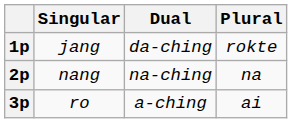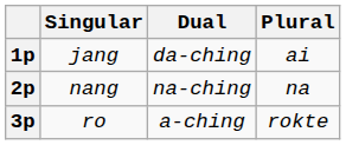 <table class="wikitable">
 <tr>
 <th></th>
 <th>Singular</th>
 <th>Dual</th>
 <th>Plural</th>
 </tr>
 <tr align="center">
 <th>1p</th>
 <td><em>jang</em></td>
 <td><em>da-ching</em></td>
-<td><em>rokte</em></td>
+<td><em>ai</em></td>
 </tr>
 <tr align="center">
 <th>2p</th>
 <td><em>nang</em></td>
 <td><em>na-ching</em></td>
 <td><em>na</em></td>
 </tr>
 <tr align="center">
 <th>3p</th>
 <td><em>ro</em></td>
 <td><em>a-ching</em></td>
-<td><em>ai</em></td>
+<td><em>rokte</em></td>
 </tr>
 </table>
